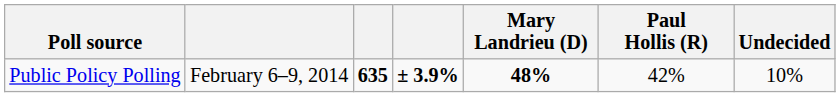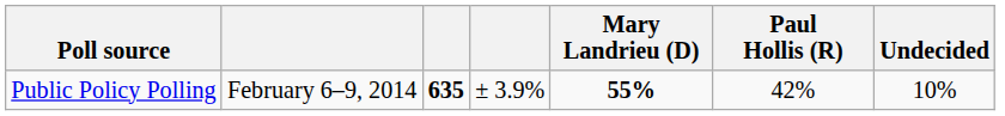 <table class="wikitable" style="text-align:center">
 <tr valign= bottom>
 <th>Poll source</th>
 <th></th>
 <th></th>
 <th></th>
 <th style="width:100px;">Mary<br>Landrieu (D)</th>
 <th style="width:100px;">Paul<br>Hollis (R)</th>
 <th>Undecided</th>
 </tr>
 <tr>
 <td align=left><a href='#'>Public Policy Polling</a></td>
 <td>February 6–9, 2014</td>
 <td><strong>635</strong></td>
-<td><strong>± 3.9%</strong></td>
-<td><strong>48%</strong></td>
+<td>± 3.9%</td>
+<td><strong>55%</strong></td>
 <td>42%</td>
 <td>10%</td>
 </tr>
 </table>
